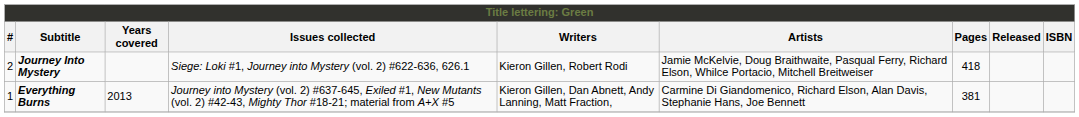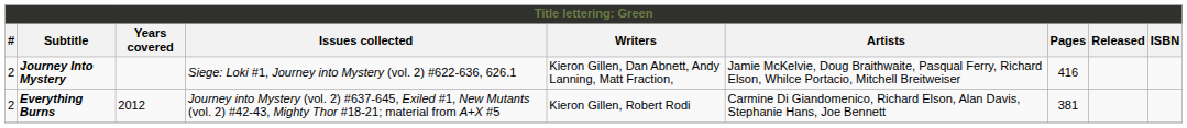 <table class="wikitable sortable" width=98%>
 <tr>
 <th colspan=9 style="background-color: #31312D; color: #6B7C43;">Title lettering: Green</th>
 </tr>
 <tr>
 <th class="unsortable">#</th>
 <th class="unsortable">Subtitle</th>
 <th>Years covered</th>
 <th class="unsortable">Issues collected</th>
 <th class="unsortable">Writers</th>
 <th class="unsortable">Artists</th>
 <th class="unsortable">Pages</th>
 <th>Released</th>
 <th class="unsortable">ISBN</th>
 </tr>
 <tr>
 <td>2</td>
 <td><strong><em>Journey Into Mystery</em></strong></td>
 <td></td>
 <td><em>Siege: Loki</em> #1, <em>Journey into Mystery</em> (vol. 2) #622-636, 626.1</td>
-<td>Kieron Gillen, Robert Rodi</td>
+<td>Kieron Gillen, Dan Abnett, Andy Lanning, Matt Fraction,</td>
 <td>Jamie McKelvie, Doug Braithwaite, Pasqual Ferry, Richard Elson, Whilce Portacio, Mitchell Breitweiser</td>
-<td style="text-align: center;">418</td>
+<td style="text-align: center;">416</td>
 <td></td>
 <td></td>
 </tr>
 <tr>
-<td>1</td>
+<td>2</td>
 <td><strong><em>Everything Burns</em></strong></td>
-<td>2013</td>
+<td>2012</td>
 <td><em>Journey into Mystery</em> (vol. 2) #637-645, <em>Exiled</em> #1, <em>New Mutants</em> (vol. 2) #42-43, <em>Mighty Thor</em> #18-21; material from <em>A+X</em> #5</td>
-<td>Kieron Gillen, Dan Abnett, Andy Lanning, Matt Fraction,</td>
+<td>Kieron Gillen, Robert Rodi</td>
 <td>Carmine Di Giandomenico, Richard Elson, Alan Davis, Stephanie Hans, Joe Bennett</td>
 <td style="text-align: center;">381</td>
 <td></td>
 <td></td>
 </tr>
 <tr>
 </tr>
 </table>
